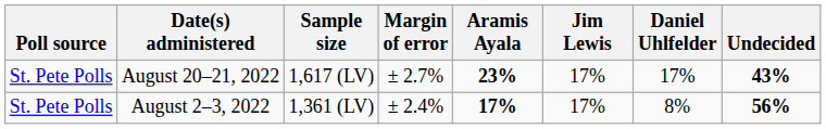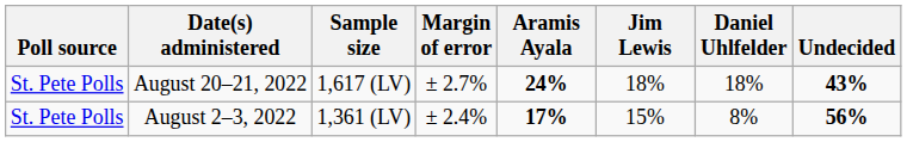 <table class="wikitable" style="font-size:90%;text-align:center;">
 <tr valign=bottom>
 <th>Poll source</th>
 <th>Date(s)<br>administered</th>
 <th>Sample<br>size</th>
 <th>Margin<br>of error</th>
 <th style="width:60px;">Aramis<br>Ayala</th>
 <th style="width:60px;">Jim<br>Lewis</th>
 <th style="width:60px;">Daniel<br>Uhlfelder</th>
 <th>Undecided</th>
 </tr>
 <tr>
 <td style="text-align:left;"><a href='#'>St. Pete Polls</a></td>
 <td>August 20–21, 2022</td>
 <td>1,617 (LV)</td>
 <td>± 2.7%</td>
-<td><strong>23%</strong></td>
-<td>17%</td>
-<td>17%</td>
+<td><strong>24%</strong></td>
+<td>18%</td>
+<td>18%</td>
 <td><strong>43%</strong></td>
 </tr>
 <tr>
 <td style="text-align:left;"><a href='#'>St. Pete Polls</a></td>
 <td>August 2–3, 2022</td>
 <td>1,361 (LV)</td>
 <td>± 2.4%</td>
 <td><strong>17%</strong></td>
-<td>17%</td>
+<td>15%</td>
 <td>8%</td>
 <td><strong>56%</strong></td>
 </tr>
 </table>
